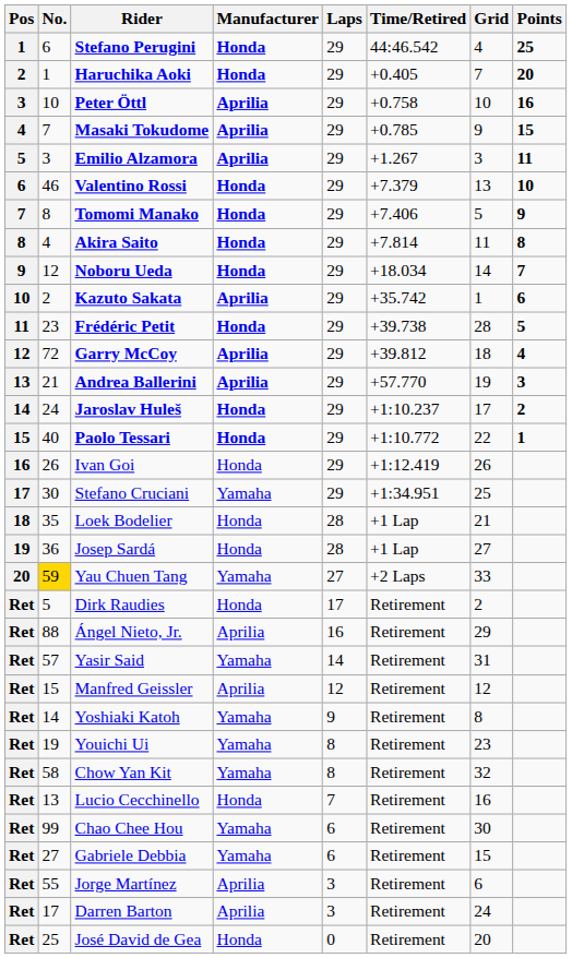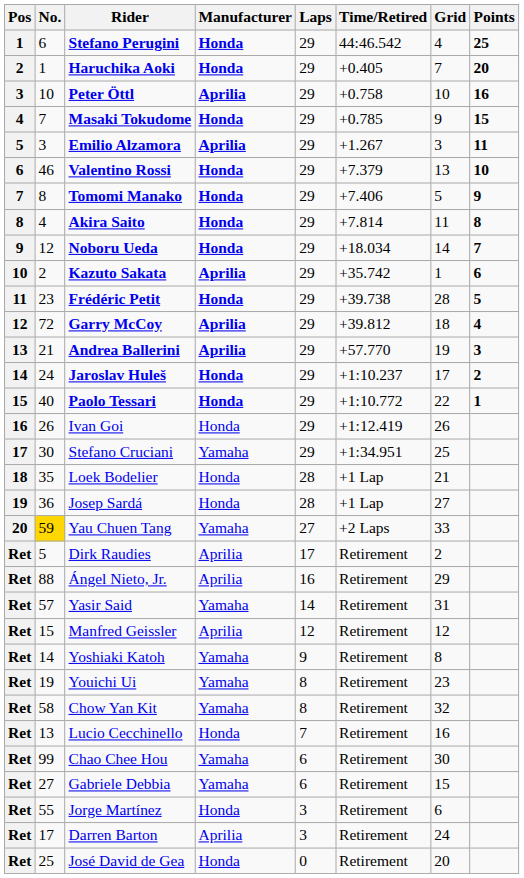 <table class="wikitable" style="font-size: 95%;">
 <tr>
 <th>Pos</th>
 <th>No.</th>
 <th>Rider</th>
 <th>Manufacturer</th>
 <th>Laps</th>
 <th>Time/Retired</th>
 <th>Grid</th>
 <th>Points</th>
 </tr>
 <tr>
 <th>1</th>
 <td>6</td>
 <td> <strong><a href='#'>Stefano Perugini</a></strong></td>
 <td><strong><a href='#'>Honda</a></strong></td>
 <td>29</td>
 <td>44:46.542</td>
 <td>4</td>
 <td><strong>25</strong></td>
 </tr>
 <tr>
 <th>2</th>
 <td>1</td>
 <td> <strong><a href='#'>Haruchika Aoki</a></strong></td>
 <td><strong><a href='#'>Honda</a></strong></td>
 <td>29</td>
 <td>+0.405</td>
 <td>7</td>
 <td><strong>20</strong></td>
 </tr>
 <tr>
 <th>3</th>
 <td>10</td>
 <td> <strong><a href='#'>Peter Öttl</a></strong></td>
 <td><strong><a href='#'>Aprilia</a></strong></td>
 <td>29</td>
 <td>+0.758</td>
 <td>10</td>
 <td><strong>16</strong></td>
 </tr>
 <tr>
 <th>4</th>
 <td>7</td>
 <td> <strong><a href='#'>Masaki Tokudome</a></strong></td>
-<td><strong><a href='#'>Aprilia</a></strong></td>
+<td><strong><a href='#'>Honda</a></strong></td>
 <td>29</td>
 <td>+0.785</td>
 <td>9</td>
 <td><strong>15</strong></td>
 </tr>
 <tr>
 <th>5</th>
 <td>3</td>
 <td> <strong><a href='#'>Emilio Alzamora</a></strong></td>
 <td><strong><a href='#'>Aprilia</a></strong></td>
 <td>29</td>
 <td>+1.267</td>
 <td>3</td>
 <td><strong>11</strong></td>
 </tr>
 <tr>
 <th>6</th>
 <td>46</td>
 <td> <strong><a href='#'>Valentino Rossi</a></strong></td>
 <td><strong><a href='#'>Honda</a></strong></td>
 <td>29</td>
 <td>+7.379</td>
 <td>13</td>
 <td><strong>10</strong></td>
 </tr>
 <tr>
 <th>7</th>
 <td>8</td>
 <td> <strong><a href='#'>Tomomi Manako</a></strong></td>
 <td><strong><a href='#'>Honda</a></strong></td>
 <td>29</td>
 <td>+7.406</td>
 <td>5</td>
 <td><strong>9</strong></td>
 </tr>
 <tr>
 <th>8</th>
 <td>4</td>
 <td> <strong><a href='#'>Akira Saito</a></strong></td>
 <td><strong><a href='#'>Honda</a></strong></td>
 <td>29</td>
 <td>+7.814</td>
 <td>11</td>
 <td><strong>8</strong></td>
 </tr>
 <tr>
 <th>9</th>
 <td>12</td>
 <td> <strong><a href='#'>Noboru Ueda</a></strong></td>
 <td><strong><a href='#'>Honda</a></strong></td>
 <td>29</td>
 <td>+18.034</td>
 <td>14</td>
 <td><strong>7</strong></td>
 </tr>
 <tr>
 <th>10</th>
 <td>2</td>
 <td> <strong><a href='#'>Kazuto Sakata</a></strong></td>
 <td><strong><a href='#'>Aprilia</a></strong></td>
 <td>29</td>
 <td>+35.742</td>
 <td>1</td>
 <td><strong>6</strong></td>
 </tr>
 <tr>
 <th>11</th>
 <td>23</td>
 <td> <strong><a href='#'>Frédéric Petit</a></strong></td>
 <td><strong><a href='#'>Honda</a></strong></td>
 <td>29</td>
 <td>+39.738</td>
 <td>28</td>
 <td><strong>5</strong></td>
 </tr>
 <tr>
 <th>12</th>
 <td>72</td>
 <td> <strong><a href='#'>Garry McCoy</a></strong></td>
 <td><strong><a href='#'>Aprilia</a></strong></td>
 <td>29</td>
 <td>+39.812</td>
 <td>18</td>
 <td><strong>4</strong></td>
 </tr>
 <tr>
 <th>13</th>
 <td>21</td>
 <td> <strong><a href='#'>Andrea Ballerini</a></strong></td>
 <td><strong><a href='#'>Aprilia</a></strong></td>
 <td>29</td>
 <td>+57.770</td>
 <td>19</td>
 <td><strong>3</strong></td>
 </tr>
 <tr>
 <th>14</th>
 <td>24</td>
 <td> <strong><a href='#'>Jaroslav Huleš</a></strong></td>
 <td><strong><a href='#'>Honda</a></strong></td>
 <td>29</td>
 <td>+1:10.237</td>
 <td>17</td>
 <td><strong>2</strong></td>
 </tr>
 <tr>
 <th>15</th>
 <td>40</td>
 <td> <strong><a href='#'>Paolo Tessari</a></strong></td>
 <td><strong><a href='#'>Honda</a></strong></td>
 <td>29</td>
 <td>+1:10.772</td>
 <td>22</td>
 <td><strong>1</strong></td>
 </tr>
 <tr>
 <th>16</th>
 <td>26</td>
 <td> <a href='#'>Ivan Goi</a></td>
 <td><a href='#'>Honda</a></td>
 <td>29</td>
 <td>+1:12.419</td>
 <td>26</td>
 <td></td>
 </tr>
 <tr>
 <th>17</th>
 <td>30</td>
 <td> <a href='#'>Stefano Cruciani</a></td>
 <td><a href='#'>Yamaha</a></td>
 <td>29</td>
 <td>+1:34.951</td>
 <td>25</td>
 <td></td>
 </tr>
 <tr>
 <th>18</th>
 <td>35</td>
 <td> <a href='#'>Loek Bodelier</a></td>
 <td><a href='#'>Honda</a></td>
 <td>28</td>
 <td>+1 Lap</td>
 <td>21</td>
 <td></td>
 </tr>
 <tr>
 <th>19</th>
 <td>36</td>
 <td> <a href='#'>Josep Sardá</a></td>
 <td><a href='#'>Honda</a></td>
 <td>28</td>
 <td>+1 Lap</td>
 <td>27</td>
 <td></td>
 </tr>
 <tr>
 <th>20</th>
 <td style="background: gold;">59</td>
 <td> <a href='#'>Yau Chuen Tang</a></td>
 <td><a href='#'>Yamaha</a></td>
 <td>27</td>
 <td>+2 Laps</td>
 <td>33</td>
 <td></td>
 </tr>
 <tr>
 <th>Ret</th>
 <td>5</td>
 <td> <a href='#'>Dirk Raudies</a></td>
-<td><a href='#'>Honda</a></td>
+<td><a href='#'>Aprilia</a></td>
 <td>17</td>
 <td>Retirement</td>
 <td>2</td>
 <td></td>
 </tr>
 <tr>
 <th>Ret</th>
 <td>88</td>
 <td> <a href='#'>Ángel Nieto, Jr.</a></td>
 <td><a href='#'>Aprilia</a></td>
 <td>16</td>
 <td>Retirement</td>
 <td>29</td>
 <td></td>
 </tr>
 <tr>
 <th>Ret</th>
 <td>57</td>
 <td> <a href='#'>Yasir Said</a></td>
 <td><a href='#'>Yamaha</a></td>
 <td>14</td>
 <td>Retirement</td>
 <td>31</td>
 <td></td>
 </tr>
 <tr>
 <th>Ret</th>
 <td>15</td>
 <td> <a href='#'>Manfred Geissler</a></td>
 <td><a href='#'>Aprilia</a></td>
 <td>12</td>
 <td>Retirement</td>
 <td>12</td>
 <td></td>
 </tr>
 <tr>
 <th>Ret</th>
 <td>14</td>
 <td> <a href='#'>Yoshiaki Katoh</a></td>
 <td><a href='#'>Yamaha</a></td>
 <td>9</td>
 <td>Retirement</td>
 <td>8</td>
 <td></td>
 </tr>
 <tr>
 <th>Ret</th>
 <td>19</td>
 <td> <a href='#'>Youichi Ui</a></td>
 <td><a href='#'>Yamaha</a></td>
 <td>8</td>
 <td>Retirement</td>
 <td>23</td>
 <td></td>
 </tr>
 <tr>
 <th>Ret</th>
 <td>58</td>
 <td> <a href='#'>Chow Yan Kit</a></td>
 <td><a href='#'>Yamaha</a></td>
 <td>8</td>
 <td>Retirement</td>
 <td>32</td>
 <td></td>
 </tr>
 <tr>
 <th>Ret</th>
 <td>13</td>
 <td> <a href='#'>Lucio Cecchinello</a></td>
 <td><a href='#'>Honda</a></td>
 <td>7</td>
 <td>Retirement</td>
 <td>16</td>
 <td></td>
 </tr>
 <tr>
 <th>Ret</th>
 <td>99</td>
 <td> <a href='#'>Chao Chee Hou</a></td>
 <td><a href='#'>Yamaha</a></td>
 <td>6</td>
 <td>Retirement</td>
 <td>30</td>
 <td></td>
 </tr>
 <tr>
 <th>Ret</th>
 <td>27</td>
 <td> <a href='#'>Gabriele Debbia</a></td>
 <td><a href='#'>Yamaha</a></td>
 <td>6</td>
 <td>Retirement</td>
 <td>15</td>
 <td></td>
 </tr>
 <tr>
 <th>Ret</th>
 <td>55</td>
 <td> <a href='#'>Jorge Martínez</a></td>
-<td><a href='#'>Aprilia</a></td>
+<td><a href='#'>Honda</a></td>
 <td>3</td>
 <td>Retirement</td>
 <td>6</td>
 <td></td>
 </tr>
 <tr>
 <th>Ret</th>
 <td>17</td>
 <td> <a href='#'>Darren Barton</a></td>
 <td><a href='#'>Aprilia</a></td>
 <td>3</td>
 <td>Retirement</td>
 <td>24</td>
 <td></td>
 </tr>
 <tr>
 <th>Ret</th>
 <td>25</td>
 <td> <a href='#'>José David de Gea</a></td>
 <td><a href='#'>Honda</a></td>
 <td>0</td>
 <td>Retirement</td>
 <td>20</td>
 <td></td>
 </tr>
 </table>
